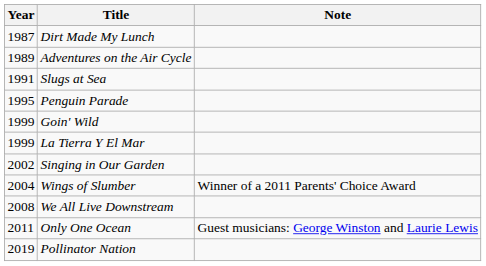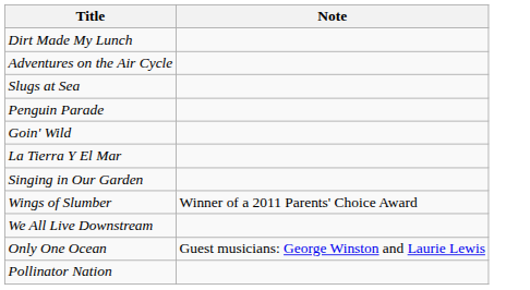 <table class="wikitable plainrowheaders">
 <tr>
-<th>Year</th>
 <th>Title</th>
 <th>Note</th>
 </tr>
 <tr>
-<td>1987</td>
 <td><em>Dirt Made My Lunch</em></td>
 <td></td>
 </tr>
 <tr>
-<td>1989</td>
 <td><em>Adventures on the Air Cycle</em></td>
 <td></td>
 </tr>
 <tr>
-<td>1991</td>
 <td><em>Slugs at Sea</em></td>
 <td></td>
 </tr>
 <tr>
-<td>1995</td>
 <td><em>Penguin Parade</em></td>
 <td></td>
 </tr>
 <tr>
-<td>1999</td>
 <td><em>Goin' Wild</em></td>
 <td></td>
 </tr>
 <tr>
-<td>1999</td>
 <td><em>La Tierra Y El Mar</em></td>
 <td></td>
 </tr>
 <tr>
-<td>2002</td>
 <td><em>Singing in Our Garden</em></td>
 <td></td>
 </tr>
 <tr>
-<td>2004</td>
 <td><em>Wings of Slumber</em></td>
 <td>Winner of a 2011 Parents' Choice Award</td>
 </tr>
 <tr>
-<td>2008</td>
 <td><em>We All Live Downstream</em></td>
 <td></td>
 </tr>
 <tr>
-<td>2011</td>
 <td><em>Only One Ocean</em></td>
 <td>Guest musicians: <a href='#'>George Winston</a> and <a href='#'>Laurie Lewis</a></td>
 </tr>
 <tr>
-<td>2019</td>
 <td><em>Pollinator Nation</em></td>
 <td></td>
 </tr>
 </table>
